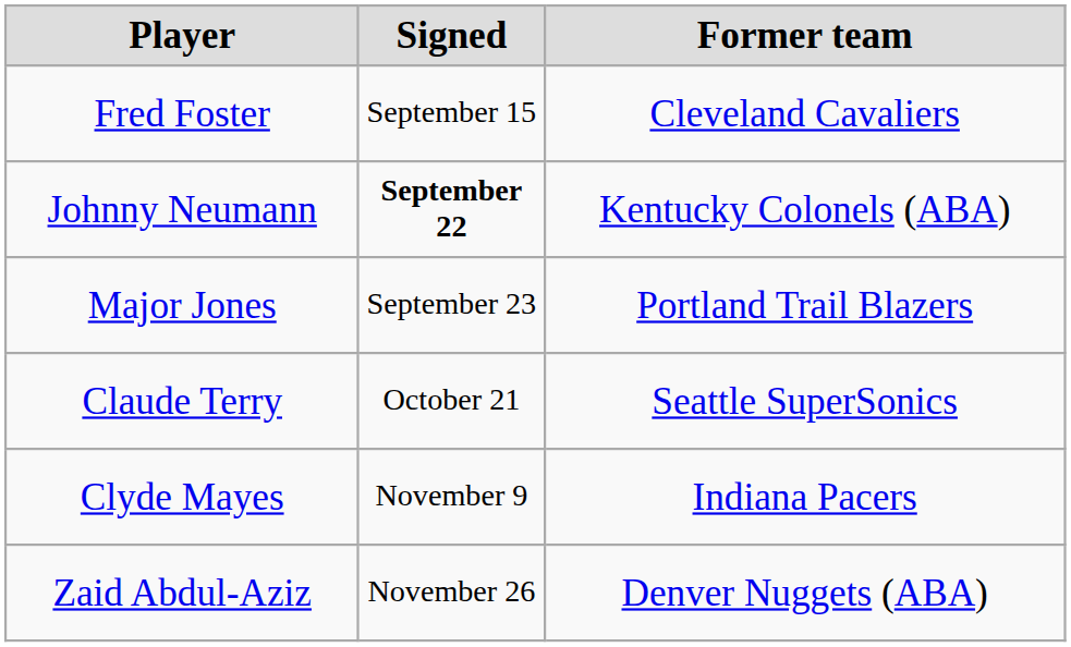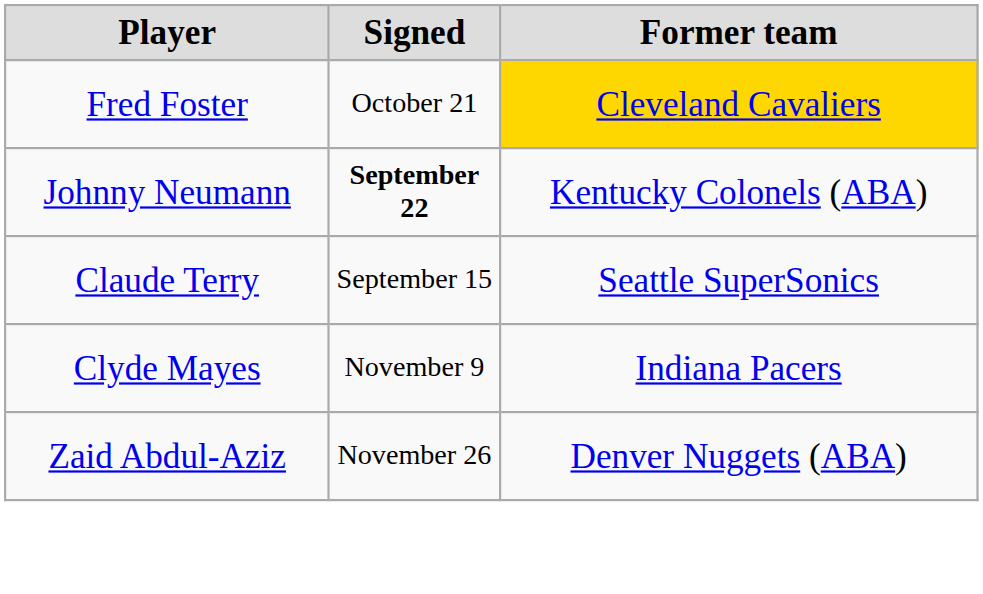 <table class="wikitable" style="text-align: center">
 <tr align="center"  bgcolor="#dddddd">
 <td style="width:140px"><strong>Player</strong></td>
 <td style="width:70px"><strong>Signed</strong></td>
 <td style="width:210px"><strong>Former team</strong></td>
 </tr>
 <tr style="height:40px">
 <td><a href='#'>Fred Foster</a></td>
-<td style="font-size: 80%">September 15</td>
-<td><a href='#'>Cleveland Cavaliers</a></td>
+<td style="font-size: 80%">October 21</td>
+<td style="background: gold;"><a href='#'>Cleveland Cavaliers</a></td>
 </tr>
 <tr style="height:40px">
 <td><a href='#'>Johnny Neumann</a></td>
 <td style="font-size: 80%"><strong>September 22</strong></td>
 <td><a href='#'>Kentucky Colonels</a> (<a href='#'>ABA</a>)</td>
 </tr>
 <tr style="height:40px">
-<td><a href='#'>Major Jones</a></td>
-<td style="font-size: 80%">September 23</td>
-<td><a href='#'>Portland Trail Blazers</a></td>
-</tr>
-<tr style="height:40px">
 <td><a href='#'>Claude Terry</a></td>
-<td style="font-size: 80%">October 21</td>
+<td style="font-size: 80%">September 15</td>
 <td><a href='#'>Seattle SuperSonics</a></td>
 </tr>
 <tr style="height:40px">
 <td><a href='#'>Clyde Mayes</a></td>
 <td style="font-size: 80%">November 9</td>
 <td><a href='#'>Indiana Pacers</a></td>
 </tr>
 <tr style="height:40px">
 <td><a href='#'>Zaid Abdul-Aziz</a></td>
 <td style="font-size: 80%">November 26</td>
 <td><a href='#'>Denver Nuggets</a> (<a href='#'>ABA</a>)</td>
 </tr>
 </table>
